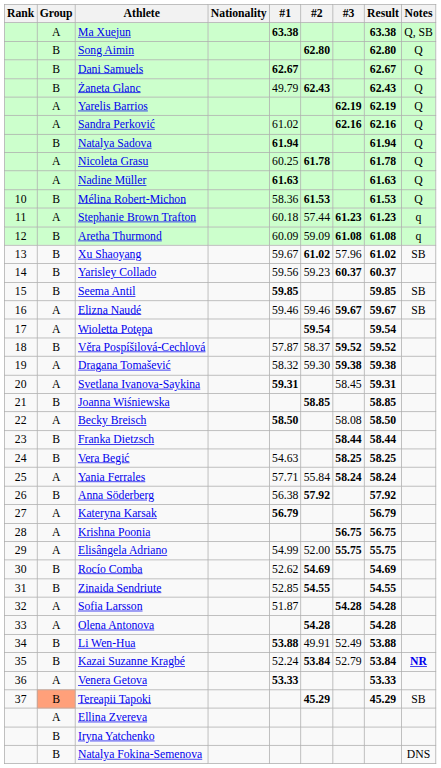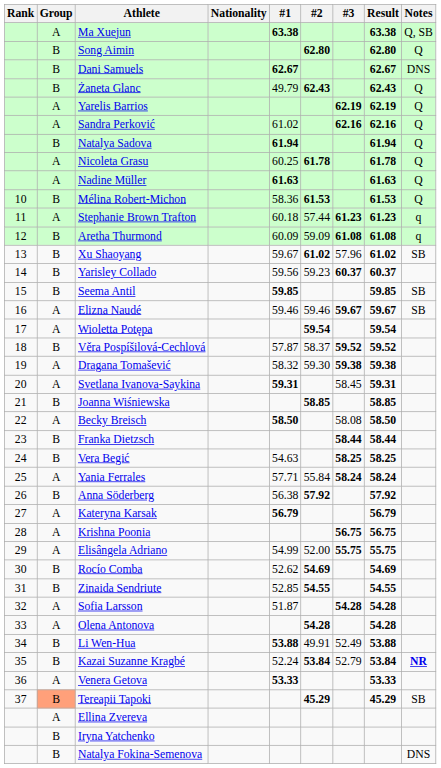 <table class="wikitable sortable" style="text-align:center">
 <tr>
 <th>Rank</th>
 <th>Group</th>
 <th>Athlete</th>
 <th>Nationality</th>
 <th>#1</th>
 <th>#2</th>
 <th>#3</th>
 <th>Result</th>
 <th>Notes</th>
 </tr>
 <tr bgcolor=ccffcc>
 <td></td>
 <td>A</td>
 <td align=left><a href='#'>Ma Xuejun</a></td>
 <td align=left></td>
 <td><strong>63.38</strong></td>
 <td></td>
 <td></td>
 <td><strong>63.38</strong></td>
 <td>Q, SB</td>
 </tr>
 <tr bgcolor=ccffcc>
 <td></td>
 <td>B</td>
 <td align=left><a href='#'>Song Aimin</a></td>
 <td align=left></td>
 <td></td>
 <td><strong>62.80</strong></td>
 <td></td>
 <td><strong>62.80</strong></td>
 <td>Q</td>
 </tr>
 <tr bgcolor=ccffcc>
 <td></td>
 <td>B</td>
 <td align=left><a href='#'>Dani Samuels</a></td>
 <td align=left></td>
 <td><strong>62.67</strong></td>
 <td></td>
 <td></td>
 <td><strong>62.67</strong></td>
-<td>Q</td>
+<td>DNS</td>
 </tr>
 <tr bgcolor=ccffcc>
 <td></td>
 <td>B</td>
 <td align=left><a href='#'>Żaneta Glanc</a></td>
 <td align=left></td>
 <td>49.79</td>
 <td><strong>62.43</strong></td>
 <td></td>
 <td><strong>62.43</strong></td>
 <td>Q</td>
 </tr>
 <tr bgcolor=ccffcc>
 <td></td>
 <td>A</td>
 <td align=left><a href='#'>Yarelis Barrios</a></td>
 <td align=left></td>
 <td></td>
 <td></td>
 <td><strong>62.19</strong></td>
 <td><strong>62.19</strong></td>
 <td>Q</td>
 </tr>
 <tr bgcolor=ccffcc>
 <td></td>
 <td>A</td>
 <td align=left><a href='#'>Sandra Perković</a></td>
 <td align=left></td>
 <td>61.02</td>
 <td></td>
 <td><strong>62.16</strong></td>
 <td><strong>62.16</strong></td>
 <td>Q</td>
 </tr>
 <tr bgcolor=ccffcc>
 <td></td>
 <td>B</td>
 <td align=left><a href='#'>Natalya Sadova</a></td>
 <td align=left></td>
 <td><strong>61.94</strong></td>
 <td></td>
 <td></td>
 <td><strong>61.94</strong></td>
 <td>Q</td>
 </tr>
 <tr bgcolor=ccffcc>
 <td></td>
 <td>A</td>
 <td align=left><a href='#'>Nicoleta Grasu</a></td>
 <td align=left></td>
 <td>60.25</td>
 <td><strong>61.78</strong></td>
 <td></td>
 <td><strong>61.78</strong></td>
 <td>Q</td>
 </tr>
 <tr bgcolor=ccffcc>
 <td></td>
 <td>A</td>
 <td align=left><a href='#'>Nadine Müller</a></td>
 <td align=left></td>
 <td><strong>61.63</strong></td>
 <td></td>
 <td></td>
 <td><strong>61.63</strong></td>
 <td>Q</td>
 </tr>
 <tr bgcolor=ccffcc>
 <td>10</td>
 <td>B</td>
 <td align=left><a href='#'>Mélina Robert-Michon</a></td>
 <td align=left></td>
 <td>58.36</td>
 <td><strong>61.53</strong></td>
 <td></td>
 <td><strong>61.53</strong></td>
 <td>Q</td>
 </tr>
 <tr bgcolor=ccffcc>
 <td>11</td>
 <td>A</td>
 <td align=left><a href='#'>Stephanie Brown Trafton</a></td>
 <td align=left></td>
 <td>60.18</td>
 <td>57.44</td>
 <td><strong>61.23</strong></td>
 <td><strong>61.23</strong></td>
 <td>q</td>
 </tr>
 <tr bgcolor=ccffcc>
 <td>12</td>
 <td>B</td>
 <td align=left><a href='#'>Aretha Thurmond</a></td>
 <td align=left></td>
 <td>60.09</td>
 <td>59.09</td>
 <td><strong>61.08</strong></td>
 <td><strong>61.08</strong></td>
 <td>q</td>
 </tr>
 <tr>
 <td>13</td>
 <td>B</td>
 <td align=left><a href='#'>Xu Shaoyang</a></td>
 <td align=left></td>
 <td>59.67</td>
 <td><strong>61.02</strong></td>
 <td>57.96</td>
 <td><strong>61.02</strong></td>
 <td>SB</td>
 </tr>
 <tr>
 <td>14</td>
 <td>B</td>
 <td align=left><a href='#'>Yarisley Collado</a></td>
 <td align=left></td>
 <td>59.56</td>
 <td>59.23</td>
 <td><strong>60.37</strong></td>
 <td><strong>60.37</strong></td>
 <td></td>
 </tr>
 <tr>
 <td>15</td>
 <td>B</td>
 <td align=left><a href='#'>Seema Antil</a></td>
 <td align=left></td>
 <td><strong>59.85</strong></td>
 <td></td>
 <td></td>
 <td><strong>59.85</strong></td>
 <td>SB</td>
 </tr>
 <tr>
 <td>16</td>
 <td>A</td>
 <td align=left><a href='#'>Elizna Naudé</a></td>
 <td align=left></td>
 <td>59.46</td>
 <td>59.46</td>
 <td><strong>59.67</strong></td>
 <td><strong>59.67</strong></td>
 <td>SB</td>
 </tr>
 <tr>
 <td>17</td>
 <td>A</td>
 <td align=left><a href='#'>Wioletta Potępa</a></td>
 <td align=left></td>
 <td></td>
 <td><strong>59.54</strong></td>
 <td></td>
 <td><strong>59.54</strong></td>
 <td></td>
 </tr>
 <tr>
 <td>18</td>
 <td>B</td>
 <td align=left><a href='#'>Věra Pospíšilová-Cechlová</a></td>
 <td align=left></td>
 <td>57.87</td>
 <td>58.37</td>
 <td><strong>59.52</strong></td>
 <td><strong>59.52</strong></td>
 <td></td>
 </tr>
 <tr>
 <td>19</td>
 <td>A</td>
 <td align=left><a href='#'>Dragana Tomašević</a></td>
 <td align=left></td>
 <td>58.32</td>
 <td>59.30</td>
 <td><strong>59.38</strong></td>
 <td><strong>59.38</strong></td>
 <td></td>
 </tr>
 <tr>
 <td>20</td>
 <td>A</td>
 <td align=left><a href='#'>Svetlana Ivanova-Saykina</a></td>
 <td align=left></td>
 <td><strong>59.31</strong></td>
 <td></td>
 <td>58.45</td>
 <td><strong>59.31</strong></td>
 <td></td>
 </tr>
 <tr>
 <td>21</td>
 <td>B</td>
 <td align=left><a href='#'>Joanna Wiśniewska</a></td>
 <td align=left></td>
 <td></td>
 <td><strong>58.85</strong></td>
 <td></td>
 <td><strong>58.85</strong></td>
 <td></td>
 </tr>
 <tr>
 <td>22</td>
 <td>A</td>
 <td align=left><a href='#'>Becky Breisch</a></td>
 <td align=left></td>
 <td><strong>58.50</strong></td>
 <td></td>
 <td>58.08</td>
 <td><strong>58.50</strong></td>
 <td></td>
 </tr>
 <tr>
 <td>23</td>
 <td>B</td>
 <td align=left><a href='#'>Franka Dietzsch</a></td>
 <td align=left></td>
 <td></td>
 <td></td>
 <td><strong>58.44</strong></td>
 <td><strong>58.44</strong></td>
 <td></td>
 </tr>
 <tr>
 <td>24</td>
 <td>B</td>
 <td align=left><a href='#'>Vera Begić</a></td>
 <td align=left></td>
 <td>54.63</td>
 <td></td>
 <td><strong>58.25</strong></td>
 <td><strong>58.25</strong></td>
 <td></td>
 </tr>
 <tr>
 <td>25</td>
 <td>A</td>
 <td align=left><a href='#'>Yania Ferrales</a></td>
 <td align=left></td>
 <td>57.71</td>
 <td>55.84</td>
 <td><strong>58.24</strong></td>
 <td><strong>58.24</strong></td>
 <td></td>
 </tr>
 <tr>
 <td>26</td>
 <td>B</td>
 <td align=left><a href='#'>Anna Söderberg</a></td>
 <td align=left></td>
 <td>56.38</td>
 <td><strong>57.92</strong></td>
 <td></td>
 <td><strong>57.92</strong></td>
 <td></td>
 </tr>
 <tr>
 <td>27</td>
 <td>A</td>
 <td align=left><a href='#'>Kateryna Karsak</a></td>
 <td align=left></td>
 <td><strong>56.79</strong></td>
 <td></td>
 <td></td>
 <td><strong>56.79</strong></td>
 <td></td>
 </tr>
 <tr>
 <td>28</td>
 <td>A</td>
 <td align=left><a href='#'>Krishna Poonia</a></td>
 <td align=left></td>
 <td></td>
 <td></td>
 <td><strong>56.75</strong></td>
 <td><strong>56.75</strong></td>
 <td></td>
 </tr>
 <tr>
 <td>29</td>
 <td>A</td>
 <td align=left><a href='#'>Elisângela Adriano</a></td>
 <td align=left></td>
 <td>54.99</td>
 <td>52.00</td>
 <td><strong>55.75</strong></td>
 <td><strong>55.75</strong></td>
 <td></td>
 </tr>
 <tr>
 <td>30</td>
 <td>B</td>
 <td align=left><a href='#'>Rocío Comba</a></td>
 <td align=left></td>
 <td>52.62</td>
 <td><strong>54.69</strong></td>
 <td></td>
 <td><strong>54.69</strong></td>
 <td></td>
 </tr>
 <tr>
 <td>31</td>
 <td>B</td>
 <td align=left><a href='#'>Zinaida Sendriute</a></td>
 <td align=left></td>
 <td>52.85</td>
 <td><strong>54.55</strong></td>
 <td></td>
 <td><strong>54.55</strong></td>
 <td></td>
 </tr>
 <tr>
 <td>32</td>
 <td>A</td>
 <td align=left><a href='#'>Sofia Larsson</a></td>
 <td align=left></td>
 <td>51.87</td>
 <td></td>
 <td><strong>54.28</strong></td>
 <td><strong>54.28</strong></td>
 <td></td>
 </tr>
 <tr>
 <td>33</td>
 <td>A</td>
 <td align=left><a href='#'>Olena Antonova</a></td>
 <td align=left></td>
 <td></td>
 <td><strong>54.28</strong></td>
 <td></td>
 <td><strong>54.28</strong></td>
 <td></td>
 </tr>
 <tr>
 <td>34</td>
 <td>B</td>
 <td align=left><a href='#'>Li Wen-Hua</a></td>
 <td align=left></td>
 <td><strong>53.88</strong></td>
 <td>49.91</td>
 <td>52.49</td>
 <td><strong>53.88</strong></td>
 <td></td>
 </tr>
 <tr>
 <td>35</td>
 <td>B</td>
 <td align=left><a href='#'>Kazai Suzanne Kragbé</a></td>
 <td align=left></td>
 <td>52.24</td>
 <td><strong>53.84</strong></td>
 <td>52.79</td>
 <td><strong>53.84</strong></td>
 <td><strong><a href='#'>NR</a></strong></td>
 </tr>
 <tr>
 <td>36</td>
 <td>A</td>
 <td align=left><a href='#'>Venera Getova</a></td>
 <td align=left></td>
 <td><strong>53.33</strong></td>
 <td></td>
 <td></td>
 <td><strong>53.33</strong></td>
 <td></td>
 </tr>
 <tr>
 <td>37</td>
 <td style="background: lightsalmon;">B</td>
 <td align=left><a href='#'>Tereapii Tapoki</a></td>
 <td align=left></td>
 <td></td>
 <td><strong>45.29</strong></td>
 <td></td>
 <td><strong>45.29</strong></td>
 <td>SB</td>
 </tr>
 <tr>
 <td></td>
 <td>A</td>
 <td align=left><a href='#'>Ellina Zvereva</a></td>
 <td align=left></td>
 <td></td>
 <td></td>
 <td></td>
 <td><strong></strong></td>
 <td></td>
 </tr>
 <tr>
 <td></td>
 <td>B</td>
 <td align=left><a href='#'>Iryna Yatchenko</a></td>
 <td align=left></td>
 <td></td>
 <td></td>
 <td></td>
 <td><strong></strong></td>
 <td></td>
 </tr>
 <tr>
 <td></td>
 <td>B</td>
 <td align=left><a href='#'>Natalya Fokina-Semenova</a></td>
 <td align=left></td>
 <td></td>
 <td></td>
 <td></td>
 <td><strong></strong></td>
 <td>DNS</td>
 </tr>
 </table>
